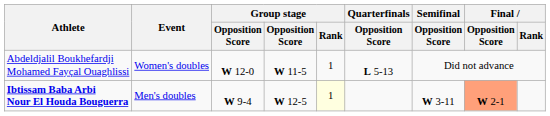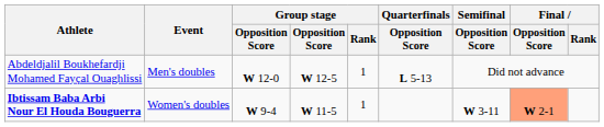 <table class=wikitable style="font-size:90%">
 <tr>
 <th rowspan=2>Athlete</th>
 <th rowspan=2>Event</th>
 <th colspan=3>Group stage</th>
 <th>Quarterfinals</th>
 <th>Semifinal</th>
 <th colspan=2>Final / </th>
 </tr>
 <tr style="font-size:95%">
 <th>Opposition<br>Score</th>
 <th>Opposition<br>Score</th>
 <th>Rank</th>
 <th>Opposition<br>Score</th>
 <th>Opposition<br>Score</th>
 <th>Opposition<br>Score</th>
 <th>Rank</th>
 </tr>
 <tr align=center>
 <td align=left><a href='#'>Abdeldjalil Boukhefardji</a><br><a href='#'>Mohamed Fayçal Ouaghlissi</a></td>
-<td align=left><a href='#'>Women's doubles</a></td>
+<td align=left><a href='#'>Men's doubles</a></td>
 <td><br><strong>W</strong> 12-0</td>
-<td><br><strong>W</strong> 11-5</td>
+<td><br><strong>W</strong> 12-5</td>
 <td>1</td>
 <td><br><strong>L</strong> 5-13</td>
 <td colspan="3">Did not advance</td>
 </tr>
 <tr align=center>
 <td align=left><strong><a href='#'>Ibtissam Baba Arbi</a></strong><br><strong><a href='#'>Nour El Houda Bouguerra</a></strong></td>
-<td align=left><a href='#'>Men's doubles</a></td>
+<td align=left><a href='#'>Women's doubles</a></td>
 <td><br><strong>W</strong> 9-4</td>
-<td><br><strong>W</strong> 12-5</td>
-<td style="background: lightyellow;">1</td>
+<td><br><strong>W</strong> 11-5</td>
+<td>1</td>
 <td></td>
 <td><br><strong>W</strong> 3-11</td>
 <td style="background: lightsalmon;"><br><strong>W</strong> 2-1</td>
 <td></td>
 </tr>
 </table>
